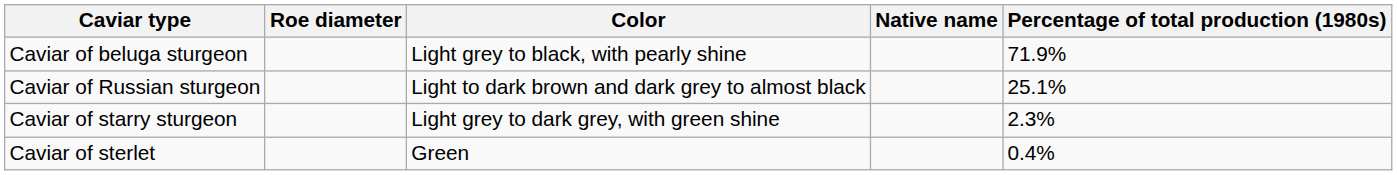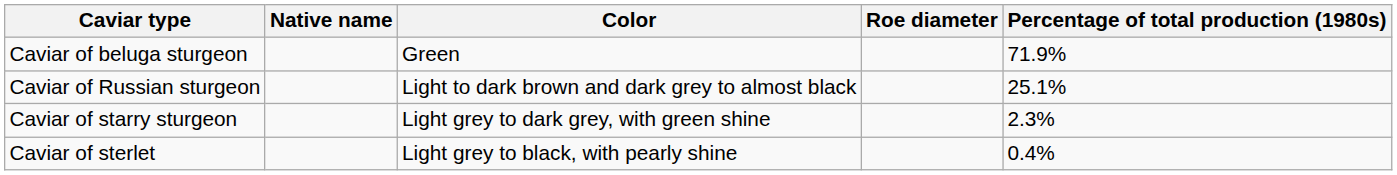 <table class="wikitable">
 <tr>
 <th>Caviar type</th>
+<th>Native name</th>
+<th>Color</th>
 <th>Roe diameter</th>
-<th>Color</th>
-<th>Native name</th>
 <th>Percentage of total production (1980s)</th>
 </tr>
 <tr>
 <td>Caviar of beluga sturgeon</td>
+<td>  </td>
+<td>Green</td>
 <td></td>
-<td>Light grey to black, with pearly shine</td>
-<td>  </td>
 <td>71.9%</td>
 </tr>
 <tr>
 <td>Caviar of Russian sturgeon</td>
+<td>  </td>
+<td>Light to dark brown and dark grey to almost black</td>
 <td></td>
-<td>Light to dark brown and dark grey to almost black</td>
-<td>  </td>
 <td>25.1%</td>
 </tr>
 <tr>
 <td>Caviar of starry sturgeon</td>
+<td>  </td>
+<td>Light grey to dark grey, with green shine</td>
 <td></td>
-<td>Light grey to dark grey, with green shine</td>
-<td>  </td>
 <td>2.3%</td>
 </tr>
 <tr>
 <td>Caviar of sterlet</td>
+<td>  </td>
+<td>Light grey to black, with pearly shine</td>
 <td></td>
-<td>Green</td>
-<td>  </td>
 <td>0.4%</td>
 </tr>
 </table>
